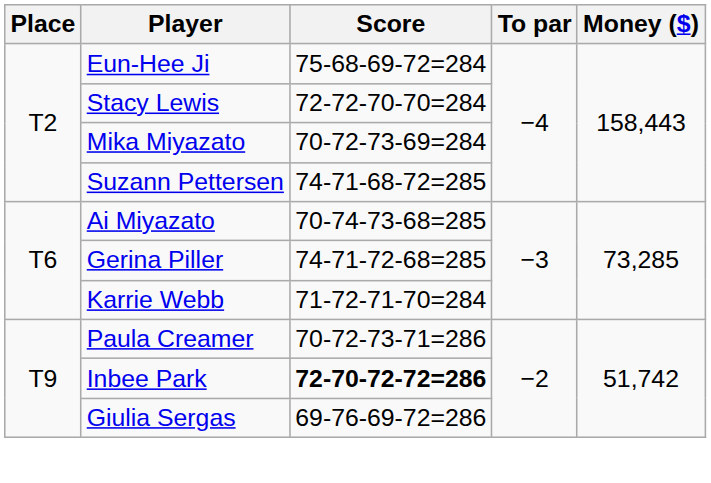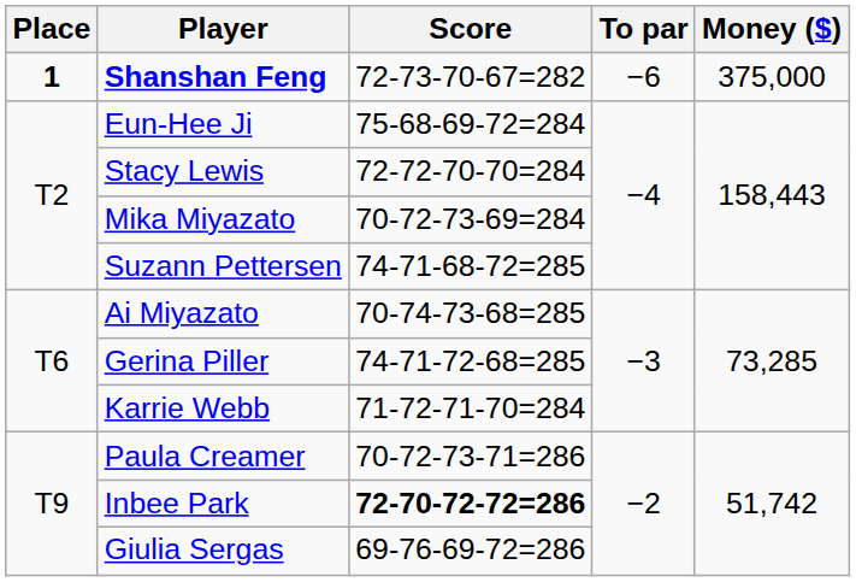 <table class="wikitable">
 <tr>
 <th>Place</th>
 <th>Player</th>
 <th>Score</th>
 <th>To par</th>
 <th>Money (<a href='#'>$</a>)</th>
+</tr>
+<tr>
+<td align=center><strong>1</strong></td>
+<td> <strong><a href='#'>Shanshan Feng</a></strong></td>
+<td>72-73-70-67=282</td>
+<td align=center>−6</td>
+<td align=center>375,000</td>
 </tr>
 <tr>
 <td align=center rowspan=4>T2</td>
 <td> <a href='#'>Eun-Hee Ji</a></td>
 <td>75-68-69-72=284</td>
 <td align=center rowspan=4>−4</td>
 <td align=center rowspan=4>158,443</td>
 </tr>
 <tr>
 <td> <a href='#'>Stacy Lewis</a></td>
 <td>72-72-70-70=284</td>
 </tr>
 <tr>
 <td> <a href='#'>Mika Miyazato</a></td>
 <td>70-72-73-69=284</td>
 </tr>
 <tr>
 <td> <a href='#'>Suzann Pettersen</a></td>
 <td>74-71-68-72=285</td>
 </tr>
 <tr>
 <td align=center rowspan=3>T6</td>
 <td> <a href='#'>Ai Miyazato</a></td>
 <td>70-74-73-68=285</td>
 <td align=center rowspan=3>−3</td>
 <td align=center rowspan=3>73,285</td>
 </tr>
 <tr>
 <td> <a href='#'>Gerina Piller</a></td>
 <td>74-71-72-68=285</td>
 </tr>
 <tr>
 <td> <a href='#'>Karrie Webb</a></td>
 <td>71-72-71-70=284</td>
 </tr>
 <tr>
 <td align=center rowspan=3>T9</td>
 <td> <a href='#'>Paula Creamer</a></td>
 <td>70-72-73-71=286</td>
 <td align=center rowspan=3>−2</td>
 <td align=center rowspan=3>51,742</td>
 </tr>
 <tr>
 <td> <a href='#'>Inbee Park</a></td>
 <td><strong>72-70-72-72=286</strong></td>
 </tr>
 <tr>
 <td> <a href='#'>Giulia Sergas</a></td>
 <td>69-76-69-72=286</td>
 </tr>
 </table>
